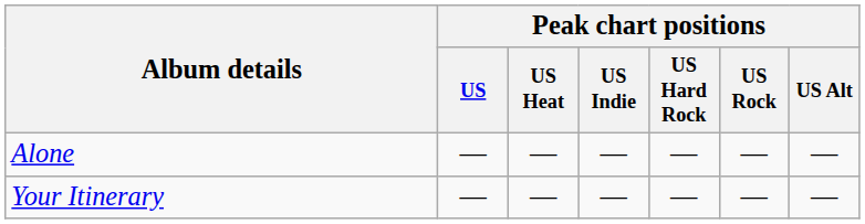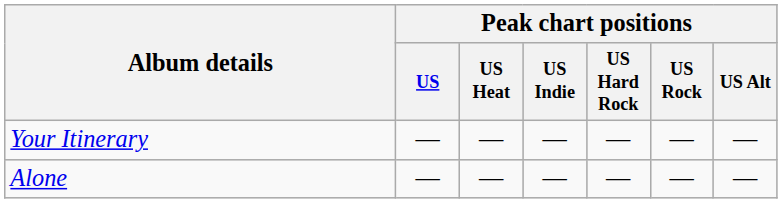 <table class="wikitable" style="text-align:center;">
 <tr>
 <th rowspan =  2 width = 250>Album details</th>
 <th colspan =  6>Peak chart positions</th>
 </tr>
 <tr>
 <th style = "width:3em;font-size:75%"><a href='#'>US</a></th>
 <th style = "width:3em;font-size:75%">US Heat</th>
 <th style = "width:3em;font-size:75%">US Indie</th>
 <th style = "width:3em;font-size:75%">US Hard Rock</th>
 <th style = "width:3em;font-size:75%">US Rock</th>
 <th style = "width:3em;font-size:75%">US Alt</th>
 </tr>
 <tr>
+<td align=left><em><a href='#'>Your Itinerary</a></em><br></td>
+<td>—</td>
+<td>—</td>
+<td>—</td>
+<td>—</td>
+<td>—</td>
+<td>—</td>
+</tr>
+<tr>
 <td align=left><em><a href='#'>Alone</a></em><br></td>
 <td>—</td>
 <td>—</td>
 <td>—</td>
 <td>—</td>
 <td>—</td>
 <td>—</td>
 </tr>
-<tr>
-<td align=left><em><a href='#'>Your Itinerary</a></em><br></td>
-<td>—</td>
-<td>—</td>
-<td>—</td>
-<td>—</td>
-<td>—</td>
-<td>—</td>
-</tr>
 </table>
